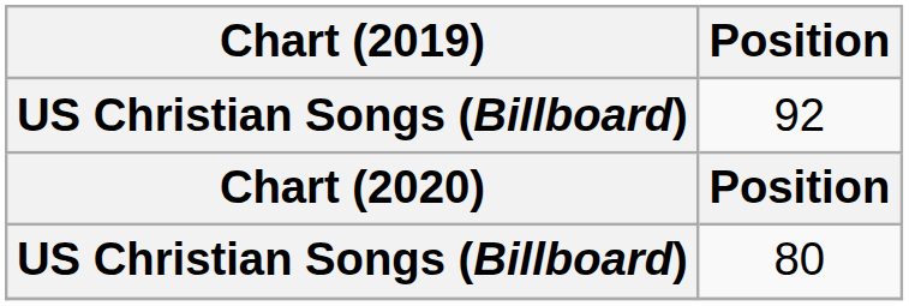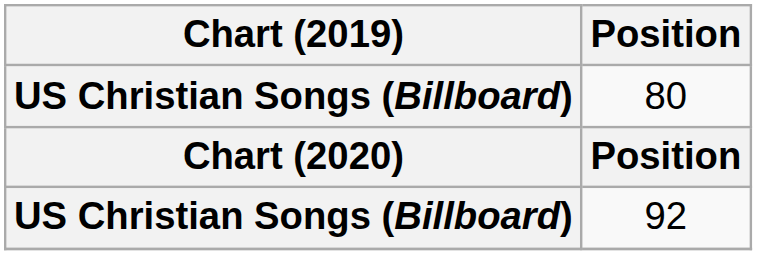 <table class="wikitable plainrowheaders" style="text-align:center">
 <tr>
 <th scope="col">Chart (2019)</th>
 <th scope="col">Position</th>
 </tr>
 <tr>
 <th scope="row">US Christian Songs (<em>Billboard</em>)</th>
-<td>92</td>
+<td>80</td>
 </tr>
 <tr>
 <th scope="col">Chart (2020)</th>
 <th scope="col">Position</th>
 </tr>
 <tr>
 <th scope="row">US Christian Songs (<em>Billboard</em>)</th>
-<td>80</td>
+<td>92</td>
 </tr>
 <tr>
 </tr>
 </table>
